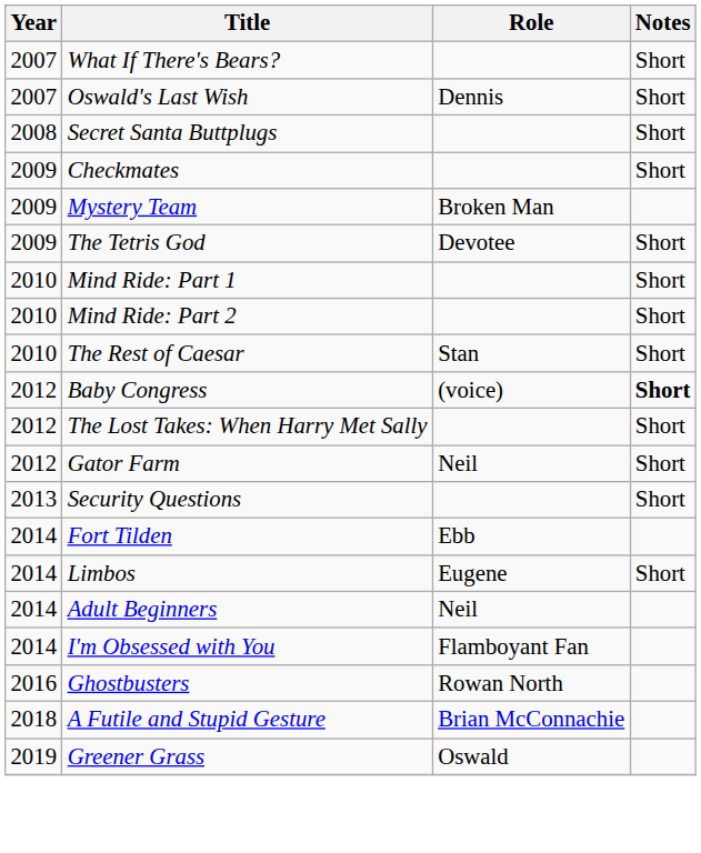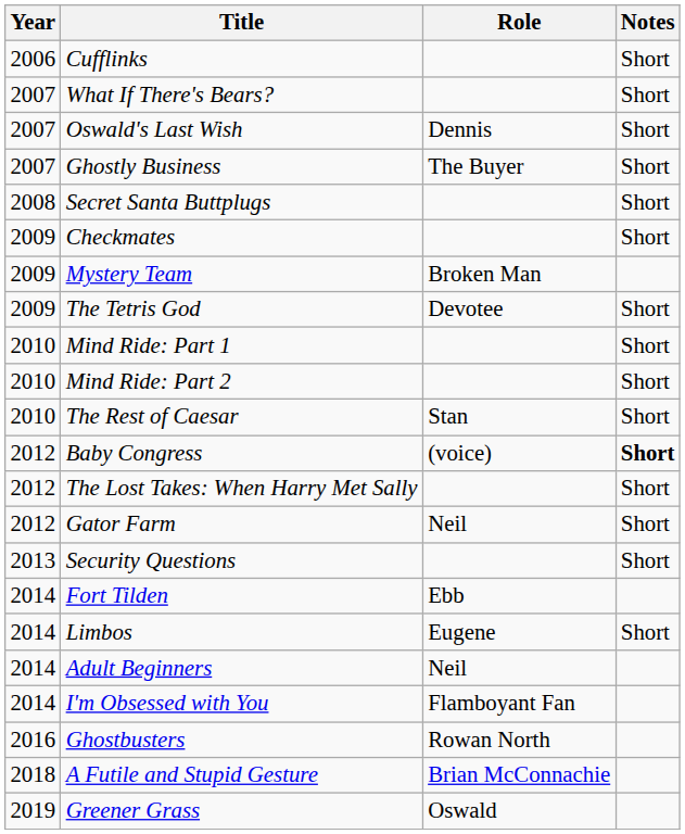 <table class="wikitable sortable">
 <tr>
 <th>Year</th>
 <th>Title</th>
 <th>Role</th>
 <th>Notes</th>
+</tr>
+<tr>
+<td>2006</td>
+<td><em>Cufflinks</em></td>
+<td></td>
+<td>Short</td>
 </tr>
 <tr>
 <td>2007</td>
 <td><em>What If There's Bears?</em></td>
 <td></td>
 <td>Short</td>
 </tr>
 <tr>
 <td>2007</td>
 <td><em>Oswald's Last Wish</em></td>
 <td>Dennis</td>
+<td>Short</td>
+</tr>
+<tr>
+<td>2007</td>
+<td><em>Ghostly Business</em></td>
+<td>The Buyer</td>
 <td>Short</td>
 </tr>
 <tr>
 <td>2008</td>
 <td><em>Secret Santa Buttplugs</em></td>
 <td></td>
 <td>Short</td>
 </tr>
 <tr>
 <td>2009</td>
 <td><em>Checkmates</em></td>
 <td></td>
 <td>Short</td>
 </tr>
 <tr>
 <td>2009</td>
 <td><em><a href='#'>Mystery Team</a></em></td>
 <td>Broken Man</td>
 <td></td>
 </tr>
 <tr>
 <td>2009</td>
 <td><em>The Tetris God</em></td>
 <td>Devotee</td>
 <td>Short</td>
 </tr>
 <tr>
 <td>2010</td>
 <td><em>Mind Ride: Part 1</em></td>
 <td></td>
 <td>Short</td>
 </tr>
 <tr>
 <td>2010</td>
 <td><em>Mind Ride: Part 2</em></td>
 <td></td>
 <td>Short</td>
 </tr>
 <tr>
 <td>2010</td>
 <td><em>The Rest of Caesar</em></td>
 <td>Stan</td>
 <td>Short</td>
 </tr>
 <tr>
 <td>2012</td>
 <td><em>Baby Congress</em></td>
 <td>(voice)</td>
 <td><strong>Short</strong></td>
 </tr>
 <tr>
 <td>2012</td>
 <td><em>The Lost Takes: When Harry Met Sally</em></td>
 <td></td>
 <td>Short</td>
 </tr>
 <tr>
 <td>2012</td>
 <td><em>Gator Farm</em></td>
 <td>Neil</td>
 <td>Short</td>
 </tr>
 <tr>
 <td>2013</td>
 <td><em>Security Questions</em></td>
 <td></td>
 <td>Short</td>
 </tr>
 <tr>
 <td>2014</td>
 <td><em><a href='#'>Fort Tilden</a></em></td>
 <td>Ebb</td>
 <td></td>
 </tr>
 <tr>
 <td>2014</td>
 <td><em>Limbos</em></td>
 <td>Eugene</td>
 <td>Short</td>
 </tr>
 <tr>
 <td>2014</td>
 <td><em><a href='#'>Adult Beginners</a></em></td>
 <td>Neil</td>
 <td></td>
 </tr>
 <tr>
 <td>2014</td>
 <td><em><a href='#'>I'm Obsessed with You</a></em></td>
 <td>Flamboyant Fan</td>
 <td></td>
 </tr>
 <tr>
 <td>2016</td>
 <td><em><a href='#'>Ghostbusters</a></em></td>
 <td>Rowan North</td>
 <td></td>
 </tr>
 <tr>
 <td>2018</td>
 <td><em><a href='#'>A Futile and Stupid Gesture</a></em></td>
 <td><a href='#'>Brian McConnachie</a></td>
 <td></td>
 </tr>
 <tr>
 <td>2019</td>
 <td><em><a href='#'>Greener Grass</a></em></td>
 <td>Oswald</td>
 <td></td>
 </tr>
 <tr>
 </tr>
 </table>
